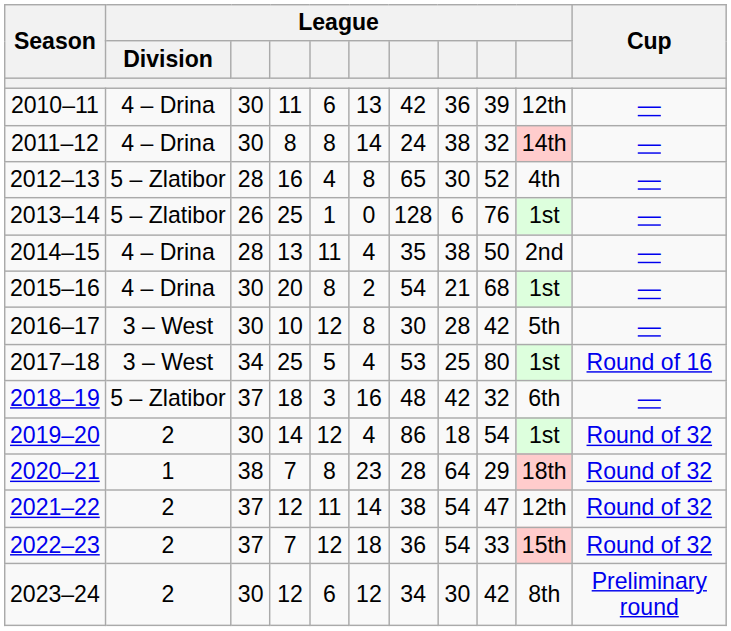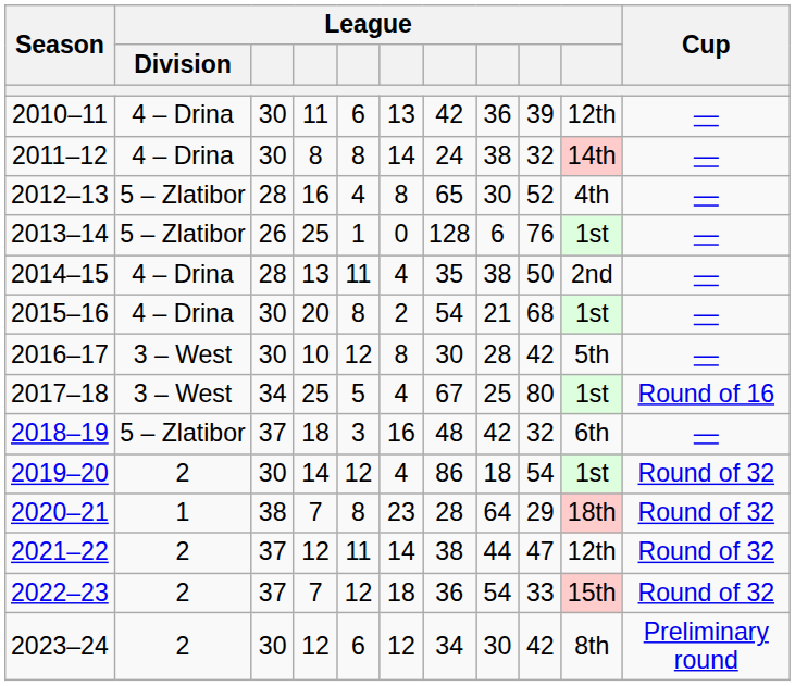 <table class="wikitable sortable" style="text-align:center">
 <tr>
 <th rowspan="2">Season</th>
 <th colspan="9">League</th>
 <th rowspan="2" width="100">Cup</th>
 </tr>
 <tr>
 <th>Division</th>
 <th width="20"></th>
 <th width="20"></th>
 <th width="20"></th>
 <th width="20"></th>
 <th width="20"></th>
 <th width="20"></th>
 <th width="20"></th>
 <th width="20"></th>
 </tr>
 <tr>
 <th colspan="11"></th>
 </tr>
 <tr>
 <td>2010–11</td>
 <td>4 – Drina</td>
 <td>30</td>
 <td>11</td>
 <td>6</td>
 <td>13</td>
 <td>42</td>
 <td>36</td>
 <td>39</td>
 <td>12th</td>
 <td><a href='#'>—</a></td>
 </tr>
 <tr>
 <td>2011–12</td>
 <td>4 – Drina</td>
 <td>30</td>
 <td>8</td>
 <td>8</td>
 <td>14</td>
 <td>24</td>
 <td>38</td>
 <td>32</td>
 <td style="background-color:#FCC">14th</td>
 <td><a href='#'>—</a></td>
 </tr>
 <tr>
 <td>2012–13</td>
 <td>5 – Zlatibor</td>
 <td>28</td>
 <td>16</td>
 <td>4</td>
 <td>8</td>
 <td>65</td>
 <td>30</td>
 <td>52</td>
 <td>4th</td>
 <td><a href='#'>—</a></td>
 </tr>
 <tr>
 <td>2013–14</td>
 <td>5 – Zlatibor</td>
 <td>26</td>
 <td>25</td>
 <td>1</td>
 <td>0</td>
 <td>128</td>
 <td>6</td>
 <td>76</td>
 <td style="background-color:#DFD">1st</td>
 <td><a href='#'>—</a></td>
 </tr>
 <tr>
 <td>2014–15</td>
 <td>4 – Drina</td>
 <td>28</td>
 <td>13</td>
 <td>11</td>
 <td>4</td>
 <td>35</td>
 <td>38</td>
 <td>50</td>
 <td>2nd</td>
 <td><a href='#'>—</a></td>
 </tr>
 <tr>
 <td>2015–16</td>
 <td>4 – Drina</td>
 <td>30</td>
 <td>20</td>
 <td>8</td>
 <td>2</td>
 <td>54</td>
 <td>21</td>
 <td>68</td>
 <td style="background-color:#DFD">1st</td>
 <td><a href='#'>—</a></td>
 </tr>
 <tr>
 <td>2016–17</td>
 <td>3 – West</td>
 <td>30</td>
 <td>10</td>
 <td>12</td>
 <td>8</td>
 <td>30</td>
 <td>28</td>
 <td>42</td>
 <td>5th</td>
 <td><a href='#'>—</a></td>
 </tr>
 <tr>
 <td>2017–18</td>
 <td>3 – West</td>
 <td>34</td>
 <td>25</td>
 <td>5</td>
 <td>4</td>
-<td>53</td>
+<td>67</td>
 <td>25</td>
 <td>80</td>
 <td style="background-color:#DFD">1st</td>
 <td><a href='#'>Round of 16</a></td>
 </tr>
 <tr>
 <td><a href='#'>2018–19</a></td>
 <td>5 – Zlatibor</td>
 <td>37</td>
 <td>18</td>
 <td>3</td>
 <td>16</td>
 <td>48</td>
 <td>42</td>
 <td>32</td>
 <td>6th</td>
 <td><a href='#'>—</a></td>
 </tr>
 <tr>
 <td><a href='#'>2019–20</a></td>
 <td>2</td>
 <td>30</td>
 <td>14</td>
 <td>12</td>
 <td>4</td>
 <td>86</td>
 <td>18</td>
 <td>54</td>
 <td style="background-color:#DFD">1st</td>
 <td><a href='#'>Round of 32</a></td>
 </tr>
 <tr>
 <td><a href='#'>2020–21</a></td>
 <td>1</td>
 <td>38</td>
 <td>7</td>
 <td>8</td>
 <td>23</td>
 <td>28</td>
 <td>64</td>
 <td>29</td>
 <td style="background-color:#FCC">18th</td>
 <td><a href='#'>Round of 32</a></td>
 </tr>
 <tr>
 <td><a href='#'>2021–22</a></td>
 <td>2</td>
 <td>37</td>
 <td>12</td>
 <td>11</td>
 <td>14</td>
 <td>38</td>
-<td>54</td>
+<td>44</td>
 <td>47</td>
 <td>12th</td>
 <td><a href='#'>Round of 32</a></td>
 </tr>
 <tr>
 <td><a href='#'>2022–23</a></td>
 <td>2</td>
 <td>37</td>
 <td>7</td>
 <td>12</td>
 <td>18</td>
 <td>36</td>
 <td>54</td>
 <td>33</td>
 <td style="background-color:#FCC">15th</td>
 <td><a href='#'>Round of 32</a></td>
 </tr>
 <tr>
 <td>2023–24</td>
 <td>2</td>
 <td>30</td>
 <td>12</td>
 <td>6</td>
 <td>12</td>
 <td>34</td>
 <td>30</td>
 <td>42</td>
 <td>8th</td>
 <td><a href='#'>Preliminary round</a></td>
 </tr>
 </table>
